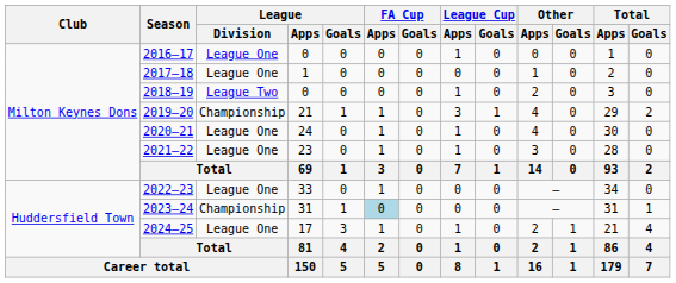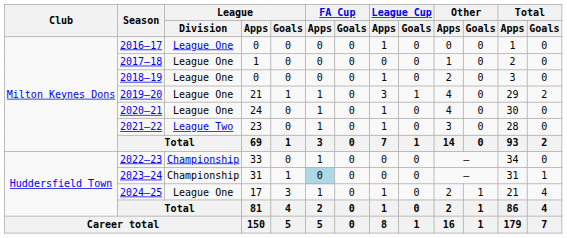 <table class="wikitable" style="text-align:center">
 <tr>
 <th rowspan="2">Club</th>
 <th rowspan="2">Season</th>
 <th colspan="3">League</th>
 <th colspan="2"><a href='#'>FA Cup</a></th>
 <th colspan="2"><a href='#'>League Cup</a></th>
 <th colspan="2">Other</th>
 <th colspan="2">Total</th>
 </tr>
 <tr>
 <th>Division</th>
 <th>Apps</th>
 <th>Goals</th>
 <th>Apps</th>
 <th>Goals</th>
 <th>Apps</th>
 <th>Goals</th>
 <th>Apps</th>
 <th>Goals</th>
 <th>Apps</th>
 <th>Goals</th>
 </tr>
 <tr>
 <td rowspan="7" valign="center"><a href='#'>Milton Keynes Dons</a></td>
 <td><a href='#'>2016–17</a></td>
 <td><a href='#'>League One</a></td>
 <td>0</td>
 <td>0</td>
 <td>0</td>
 <td>0</td>
 <td>1</td>
 <td>0</td>
 <td>0</td>
 <td>0</td>
 <td>1</td>
 <td>0</td>
 </tr>
 <tr>
 <td><a href='#'>2017–18</a></td>
 <td>League One</td>
 <td>1</td>
 <td>0</td>
 <td>0</td>
 <td>0</td>
 <td>0</td>
 <td>0</td>
 <td>1</td>
 <td>0</td>
 <td>2</td>
 <td>0</td>
 </tr>
 <tr>
 <td><a href='#'>2018–19</a></td>
-<td><a href='#'>League Two</a></td>
+<td>League One</td>
 <td>0</td>
 <td>0</td>
 <td>0</td>
 <td>0</td>
 <td>1</td>
 <td>0</td>
 <td>2</td>
 <td>0</td>
 <td>3</td>
 <td>0</td>
 </tr>
 <tr>
 <td><a href='#'>2019–20</a></td>
-<td>Championship</td>
+<td>League One</td>
 <td>21</td>
 <td>1</td>
 <td>1</td>
 <td>0</td>
 <td>3</td>
 <td>1</td>
 <td>4</td>
 <td>0</td>
 <td>29</td>
 <td>2</td>
 </tr>
 <tr>
 <td><a href='#'>2020–21</a></td>
 <td>League One</td>
 <td>24</td>
 <td>0</td>
 <td>1</td>
 <td>0</td>
 <td>1</td>
 <td>0</td>
 <td>4</td>
 <td>0</td>
 <td>30</td>
 <td>0</td>
 </tr>
 <tr>
 <td><a href='#'>2021–22</a></td>
-<td>League One</td>
+<td><a href='#'>League Two</a></td>
 <td>23</td>
 <td>0</td>
 <td>1</td>
 <td>0</td>
 <td>1</td>
 <td>0</td>
 <td>3</td>
 <td>0</td>
 <td>28</td>
 <td>0</td>
 </tr>
 <tr>
 <th colspan="2">Total</th>
 <th>69</th>
 <th>1</th>
 <th>3</th>
 <th>0</th>
 <th>7</th>
 <th>1</th>
 <th>14</th>
 <th>0</th>
 <th>93</th>
 <th>2</th>
 </tr>
 <tr>
 <td rowspan="4"><a href='#'>Huddersfield Town</a></td>
 <td><a href='#'>2022–23</a></td>
-<td>League One</td>
+<td><a href='#'>Championship</a></td>
 <td>33</td>
 <td>0</td>
 <td>1</td>
 <td>0</td>
 <td>0</td>
 <td>0</td>
 <td colspan="2">—</td>
 <td>34</td>
 <td>0</td>
 </tr>
 <tr>
 <td><a href='#'>2023–24</a></td>
 <td>Championship</td>
 <td>31</td>
 <td>1</td>
 <td style="background: lightblue;">0</td>
 <td>0</td>
 <td>0</td>
 <td>0</td>
 <td colspan="2">—</td>
 <td>31</td>
 <td>1</td>
 </tr>
 <tr>
 <td><a href='#'>2024–25</a></td>
 <td>League One</td>
 <td>17</td>
 <td>3</td>
 <td>1</td>
 <td>0</td>
 <td>1</td>
 <td>0</td>
 <td>2</td>
 <td>1</td>
 <td>21</td>
 <td>4</td>
 </tr>
 <tr>
 <th colspan="2">Total</th>
 <th>81</th>
 <th>4</th>
 <th>2</th>
 <th>0</th>
 <th>1</th>
 <th>0</th>
 <th>2</th>
 <th>1</th>
 <th>86</th>
 <th>4</th>
 </tr>
 <tr>
 <th colspan="3">Career total</th>
 <th>150</th>
 <th>5</th>
 <th>5</th>
 <th>0</th>
 <th>8</th>
 <th>1</th>
 <th>16</th>
 <th>1</th>
 <th>179</th>
 <th>7</th>
 </tr>
 </table>
